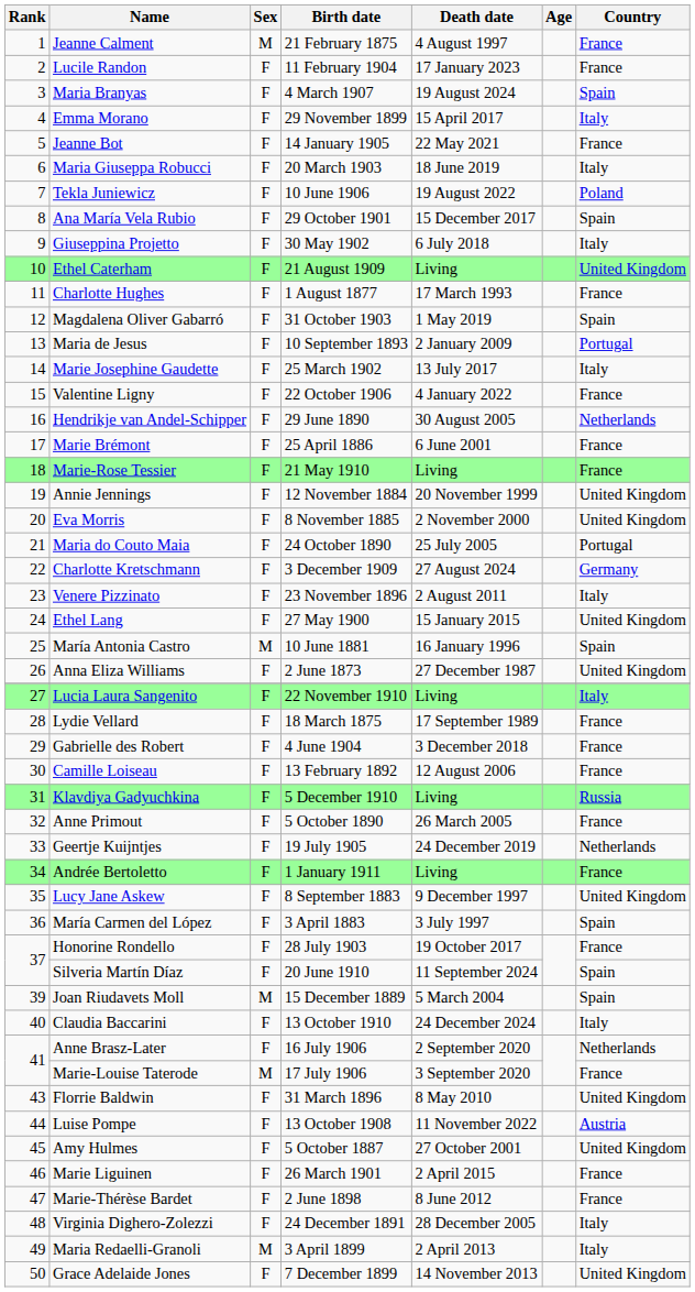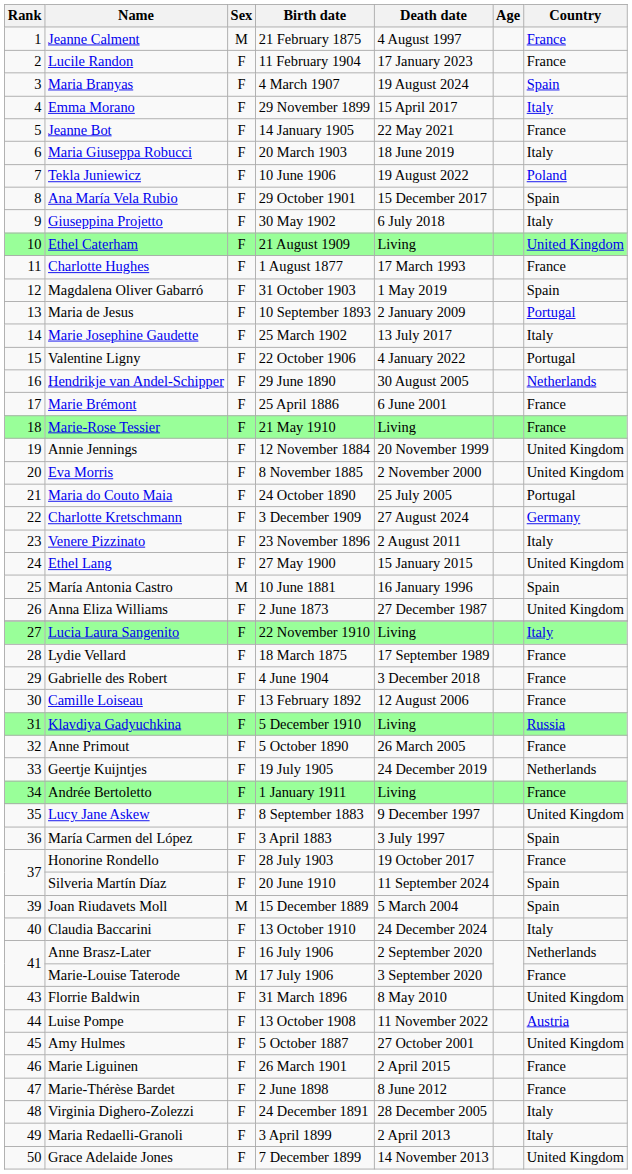 <table class="wikitable sortable">
 <tr>
 <th>Rank</th>
 <th>Name</th>
 <th>Sex</th>
 <th data-sort-type=date>Birth date</th>
 <th data-sort-type=date>Death date</th>
 <th>Age</th>
 <th>Country</th>
 </tr>
 <tr>
 <td align=right>1</td>
 <td data-sort-value="Calment"><a href='#'>Jeanne Calment</a></td>
 <td align=center>M</td>
 <td>21 February 1875</td>
 <td>4 August 1997</td>
 <td></td>
 <td><a href='#'>France</a></td>
 </tr>
 <tr>
 <td align=right>2</td>
 <td data-sort-value="Randon"><a href='#'>Lucile Randon</a></td>
 <td align=center>F</td>
 <td>11 February 1904</td>
 <td>17 January 2023</td>
 <td></td>
 <td>France</td>
 </tr>
 <tr>
 <td align=right>3</td>
 <td data-sort-value="Branyas"><a href='#'>Maria Branyas</a></td>
 <td align=center>F</td>
 <td>4 March 1907</td>
 <td>19 August 2024</td>
 <td></td>
 <td><a href='#'>Spain</a></td>
 </tr>
 <tr>
 <td align=right>4</td>
 <td data-sort-value="Morano"><a href='#'>Emma Morano</a></td>
 <td align=center>F</td>
 <td>29 November 1899</td>
 <td>15 April 2017</td>
 <td></td>
 <td><a href='#'>Italy</a></td>
 </tr>
 <tr>
 <td align=right>5</td>
 <td data-sort-value="Bot"><a href='#'>Jeanne Bot</a></td>
 <td align=center>F</td>
 <td>14 January 1905</td>
 <td>22 May 2021</td>
 <td></td>
 <td>France</td>
 </tr>
 <tr>
 <td align=right>6</td>
 <td data-sort-value="Robucci"><a href='#'>Maria Giuseppa Robucci</a></td>
 <td align=center>F</td>
 <td>20 March 1903</td>
 <td>18 June 2019</td>
 <td></td>
 <td>Italy</td>
 </tr>
 <tr>
 <td align=right>7</td>
 <td data-sort-value="Juniewicz"><a href='#'>Tekla Juniewicz</a></td>
 <td align=center>F</td>
 <td>10 June 1906</td>
 <td>19 August 2022</td>
 <td></td>
 <td><a href='#'>Poland</a></td>
 </tr>
 <tr>
 <td align=right>8</td>
 <td data-sort-value="Vela"><a href='#'>Ana María Vela Rubio</a></td>
 <td align=center>F</td>
 <td>29 October 1901</td>
 <td>15 December 2017</td>
 <td></td>
 <td>Spain</td>
 </tr>
 <tr>
 <td align=right>9</td>
 <td data-sort-value="Projetto"><a href='#'>Giuseppina Projetto</a></td>
 <td align=center>F</td>
 <td>30 May 1902</td>
 <td>6 July 2018</td>
 <td></td>
 <td>Italy</td>
 </tr>
 <tr bgcolor=#99FF99>
 <td align=right>10</td>
 <td data-sort-value="Caterham"><a href='#'>Ethel Caterham</a></td>
 <td align=center>F</td>
 <td>21 August 1909</td>
 <td>Living</td>
 <td></td>
 <td><a href='#'>United Kingdom</a></td>
 </tr>
 <tr>
 <td align=right>11</td>
 <td data-sort-value="Hughes"><a href='#'>Charlotte Hughes</a></td>
 <td align=center>F</td>
 <td>1 August 1877</td>
 <td>17 March 1993</td>
 <td></td>
 <td>France</td>
 </tr>
 <tr>
 <td align=right>12</td>
 <td data-sort-value="Oliver">Magdalena Oliver Gabarró</td>
 <td align=center>F</td>
 <td>31 October 1903</td>
 <td>1 May 2019</td>
 <td></td>
 <td>Spain</td>
 </tr>
 <tr>
 <td align=right>13</td>
 <td data-sort-value="Jesus">Maria de Jesus</td>
 <td align=center>F</td>
 <td>10 September 1893</td>
 <td>2 January 2009</td>
 <td></td>
 <td><a href='#'>Portugal</a></td>
 </tr>
 <tr>
 <td align=right>14</td>
 <td data-sort-value="Gaudette"><a href='#'>Marie Josephine Gaudette</a></td>
 <td align=center>F</td>
 <td>25 March 1902</td>
 <td>13 July 2017</td>
 <td></td>
 <td>Italy</td>
 </tr>
 <tr>
 <td align=right>15</td>
 <td data-sort-value="Ligny">Valentine Ligny</td>
 <td align=center>F</td>
 <td>22 October 1906</td>
 <td>4 January 2022</td>
 <td></td>
-<td>France</td>
+<td>Portugal</td>
 </tr>
 <tr>
 <td align=right>16</td>
 <td data-sort-value="Andel"><a href='#'>Hendrikje van Andel-Schipper</a></td>
 <td align=center>F</td>
 <td>29 June 1890</td>
 <td>30 August 2005</td>
 <td></td>
 <td><a href='#'>Netherlands</a></td>
 </tr>
 <tr>
 <td align=right>17</td>
 <td data-sort-value="Bremont"><a href='#'>Marie Brémont</a></td>
 <td align=center>F</td>
 <td>25 April 1886</td>
 <td>6 June 2001</td>
 <td></td>
 <td>France</td>
 </tr>
 <tr bgcolor=#99FF99>
 <td align=right>18</td>
 <td data-sort-value="Tessier"><a href='#'>Marie-Rose Tessier</a></td>
 <td align=center>F</td>
 <td>21 May 1910</td>
 <td>Living</td>
 <td></td>
 <td>France</td>
 </tr>
 <tr>
 <td align=right>19</td>
 <td data-sort-value="Jennings">Annie Jennings</td>
 <td align=center>F</td>
 <td>12 November 1884</td>
 <td>20 November 1999</td>
 <td></td>
 <td>United Kingdom</td>
 </tr>
 <tr>
 <td align=right>20</td>
 <td data-sort-value="Morris"><a href='#'>Eva Morris</a></td>
 <td align=center>F</td>
 <td>8 November 1885</td>
 <td>2 November 2000</td>
 <td></td>
 <td>United Kingdom</td>
 </tr>
 <tr>
 <td align=right>21</td>
 <td data-sort-value="Couto"><a href='#'>Maria do Couto Maia</a></td>
 <td align=center>F</td>
 <td>24 October 1890</td>
 <td>25 July 2005</td>
 <td></td>
 <td>Portugal</td>
 </tr>
 <tr>
 <td align=right>22</td>
 <td data-sort-value="Kretschmann"><a href='#'>Charlotte Kretschmann</a></td>
 <td align=center>F</td>
 <td>3 December 1909</td>
 <td>27 August 2024</td>
 <td></td>
 <td><a href='#'>Germany</a></td>
 </tr>
 <tr>
 <td align=right>23</td>
 <td data-sort-value="Pizzinato"><a href='#'>Venere Pizzinato</a></td>
 <td align=center>F</td>
 <td>23 November 1896</td>
 <td>2 August 2011</td>
 <td></td>
 <td>Italy</td>
 </tr>
 <tr>
 <td align=right>24</td>
 <td data-sort-value="Lang"><a href='#'>Ethel Lang</a></td>
 <td align=center>F</td>
 <td>27 May 1900</td>
 <td>15 January 2015</td>
 <td></td>
 <td>United Kingdom</td>
 </tr>
 <tr>
 <td align=right>25</td>
 <td data-sort-value="Castro">María Antonia Castro</td>
 <td align=center>M</td>
 <td>10 June 1881</td>
 <td>16 January 1996</td>
 <td></td>
 <td>Spain</td>
 </tr>
 <tr>
 <td align=right>26</td>
 <td data-sort-value="Williams">Anna Eliza Williams</td>
 <td align=center>F</td>
 <td>2 June 1873</td>
 <td>27 December 1987</td>
 <td></td>
 <td>United Kingdom</td>
 </tr>
 <tr>
 </tr>
 <tr bgcolor=#99FF99>
 <td align=right>27</td>
 <td data-sort-value="Sangenito"><a href='#'>Lucia Laura Sangenito</a></td>
 <td align=center>F</td>
 <td>22 November 1910</td>
 <td>Living</td>
 <td></td>
 <td><a href='#'>Italy</a></td>
 </tr>
 <tr>
 <td align=right>28</td>
 <td data-sort-value="Hughes">Lydie Vellard</td>
 <td align=center>F</td>
 <td>18 March 1875</td>
 <td>17 September 1989</td>
 <td></td>
 <td>France</td>
 </tr>
 <tr>
 <td align=right>29</td>
 <td data-sort-value="Robert">Gabrielle des Robert</td>
 <td align=center>F</td>
 <td>4 June 1904</td>
 <td>3 December 2018</td>
 <td></td>
 <td>France</td>
 </tr>
 <tr>
 <td align=right>30</td>
 <td data-sort-value="Loiseau"><a href='#'>Camille Loiseau</a></td>
 <td align=center>F</td>
 <td>13 February 1892</td>
 <td>12 August 2006</td>
 <td></td>
 <td>France</td>
 </tr>
 <tr bgcolor=#99FF99>
 <td align=right>31</td>
 <td data-sort-value="Gadyuchkina"><a href='#'>Klavdiya Gadyuchkina</a></td>
 <td align=center>F</td>
 <td>5 December 1910</td>
 <td>Living</td>
 <td></td>
 <td><a href='#'>Russia</a></td>
 </tr>
 <tr>
 <td align=right>32</td>
 <td data-sort-value="Primout">Anne Primout</td>
 <td align=center>F</td>
 <td>5 October 1890</td>
 <td>26 March 2005</td>
 <td></td>
 <td>France</td>
 </tr>
 <tr>
 <td align=right>33</td>
 <td data-sort-value="Kuijntjes">Geertje Kuijntjes</td>
 <td align=center>F</td>
 <td>19 July 1905</td>
 <td>24 December 2019</td>
 <td></td>
 <td>Netherlands</td>
 </tr>
 <tr bgcolor=#99FF99>
 <td align=right>34</td>
 <td data-sort-value="Bertoletto">Andrée Bertoletto</td>
 <td align=center>F</td>
 <td>1 January 1911</td>
 <td>Living</td>
 <td></td>
 <td>France</td>
 </tr>
 <tr>
 <td align=right>35</td>
 <td data-sort-value="Askew"><a href='#'>Lucy Jane Askew</a></td>
 <td align=center>F</td>
 <td>8 September 1883</td>
 <td>9 December 1997</td>
 <td></td>
 <td>United Kingdom</td>
 </tr>
 <tr>
 <td align=right>36</td>
 <td data-sort-value="Lopez">María Carmen del López</td>
 <td align=center>F</td>
 <td>3 April 1883</td>
 <td>3 July 1997</td>
 <td></td>
 <td>Spain</td>
 </tr>
 <tr>
 <td rowspan=2 align=right>37</td>
 <td data-sort-value="Rondello">Honorine Rondello</td>
 <td align=center>F</td>
 <td>28 July 1903</td>
 <td>19 October 2017</td>
 <td rowspan=2></td>
 <td>France</td>
 </tr>
 <tr>
 <td data-sort-value="Martín">Silveria Martín Díaz</td>
 <td align=center>F</td>
 <td>20 June 1910</td>
 <td>11 September 2024</td>
 <td>Spain</td>
 </tr>
 <tr>
 <td align=right>39</td>
 <td data-sort-value="Riudavets">Joan Riudavets Moll</td>
 <td align=center>M</td>
 <td>15 December 1889</td>
 <td>5 March 2004</td>
 <td></td>
 <td>Spain</td>
 </tr>
 <tr>
 <td align=right>40</td>
 <td data-sort-value="Baccarini">Claudia Baccarini</td>
 <td align=center>F</td>
 <td>13 October 1910</td>
 <td>24 December 2024</td>
 <td></td>
 <td>Italy</td>
 </tr>
 <tr>
 <td rowspan=2 align=right>41</td>
 <td data-sort-value="Brasz-Later">Anne Brasz-Later</td>
 <td align=center>F</td>
 <td>16 July 1906</td>
 <td>2 September 2020</td>
 <td rowspan=2></td>
 <td>Netherlands</td>
 </tr>
 <tr>
 <td data-sort-value="Taterode">Marie-Louise Taterode</td>
 <td align=center>M</td>
 <td>17 July 1906</td>
 <td>3 September 2020</td>
 <td>France</td>
 </tr>
 <tr>
 <td align=right>43</td>
 <td data-sort-value="Baldwin">Florrie Baldwin</td>
 <td align=center>F</td>
 <td>31 March 1896</td>
 <td>8 May 2010</td>
 <td></td>
 <td>United Kingdom</td>
 </tr>
 <tr>
 <td align=right>44</td>
 <td data-sort-value="Pompe">Luise Pompe</td>
 <td align=center>F</td>
 <td>13 October 1908</td>
 <td>11 November 2022</td>
 <td></td>
 <td><a href='#'>Austria</a></td>
 </tr>
 <tr>
 <td align=right>45</td>
 <td data-sort-value="Hulmes">Amy Hulmes</td>
 <td align=center>F</td>
 <td>5 October 1887</td>
 <td>27 October 2001</td>
 <td></td>
 <td>United Kingdom</td>
 </tr>
 <tr>
 <td align=right>46</td>
 <td data-sort-value="Liguinen">Marie Liguinen</td>
 <td align=center>F</td>
 <td>26 March 1901</td>
 <td>2 April 2015</td>
 <td></td>
 <td>France</td>
 </tr>
 <tr>
 <td align=right>47</td>
 <td data-sort-value="Bardet">Marie-Thérèse Bardet</td>
 <td align=center>F</td>
 <td>2 June 1898</td>
 <td>8 June 2012</td>
 <td></td>
 <td>France</td>
 </tr>
 <tr>
 <td align=right>48</td>
 <td data-sort-value="Dighero">Virginia Dighero-Zolezzi</td>
 <td align=center>F</td>
 <td>24 December 1891</td>
 <td>28 December 2005</td>
 <td></td>
 <td>Italy</td>
 </tr>
 <tr>
 <td align=right>49</td>
 <td data-sort-value="Redaelli">Maria Redaelli-Granoli</td>
-<td align=center>M</td>
+<td align=center>F</td>
 <td>3 April 1899</td>
 <td>2 April 2013</td>
 <td></td>
 <td>Italy</td>
 </tr>
 <tr>
 <td align=right>50</td>
 <td data-sort-value="Jones">Grace Adelaide Jones</td>
 <td align=center>F</td>
 <td>7 December 1899</td>
 <td>14 November 2013</td>
 <td></td>
 <td>United Kingdom</td>
 </tr>
 </table>
